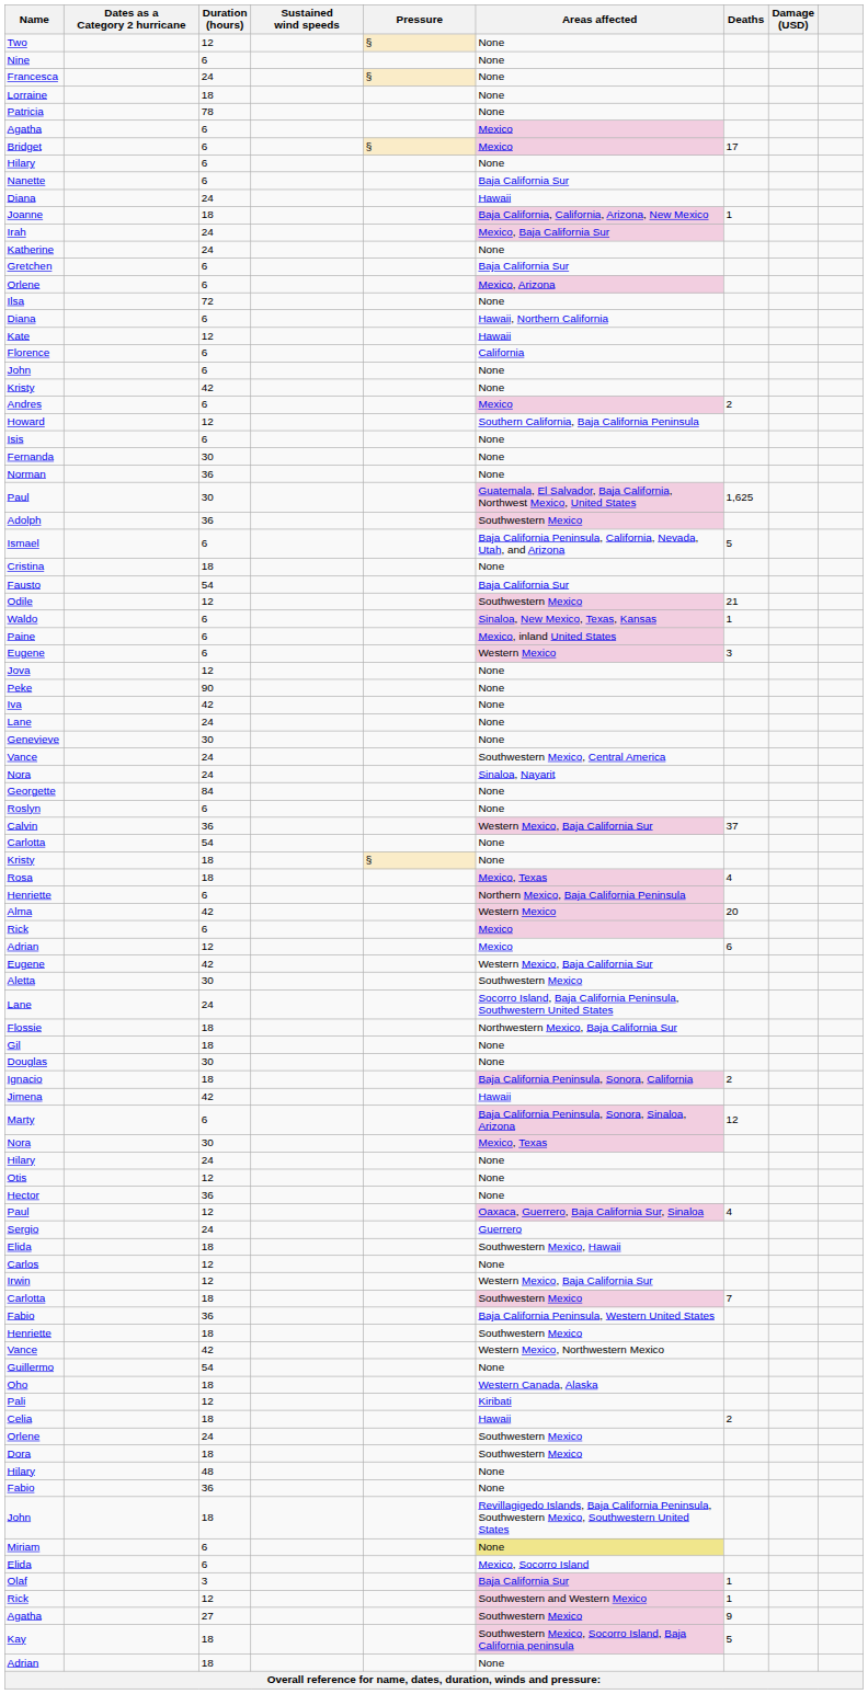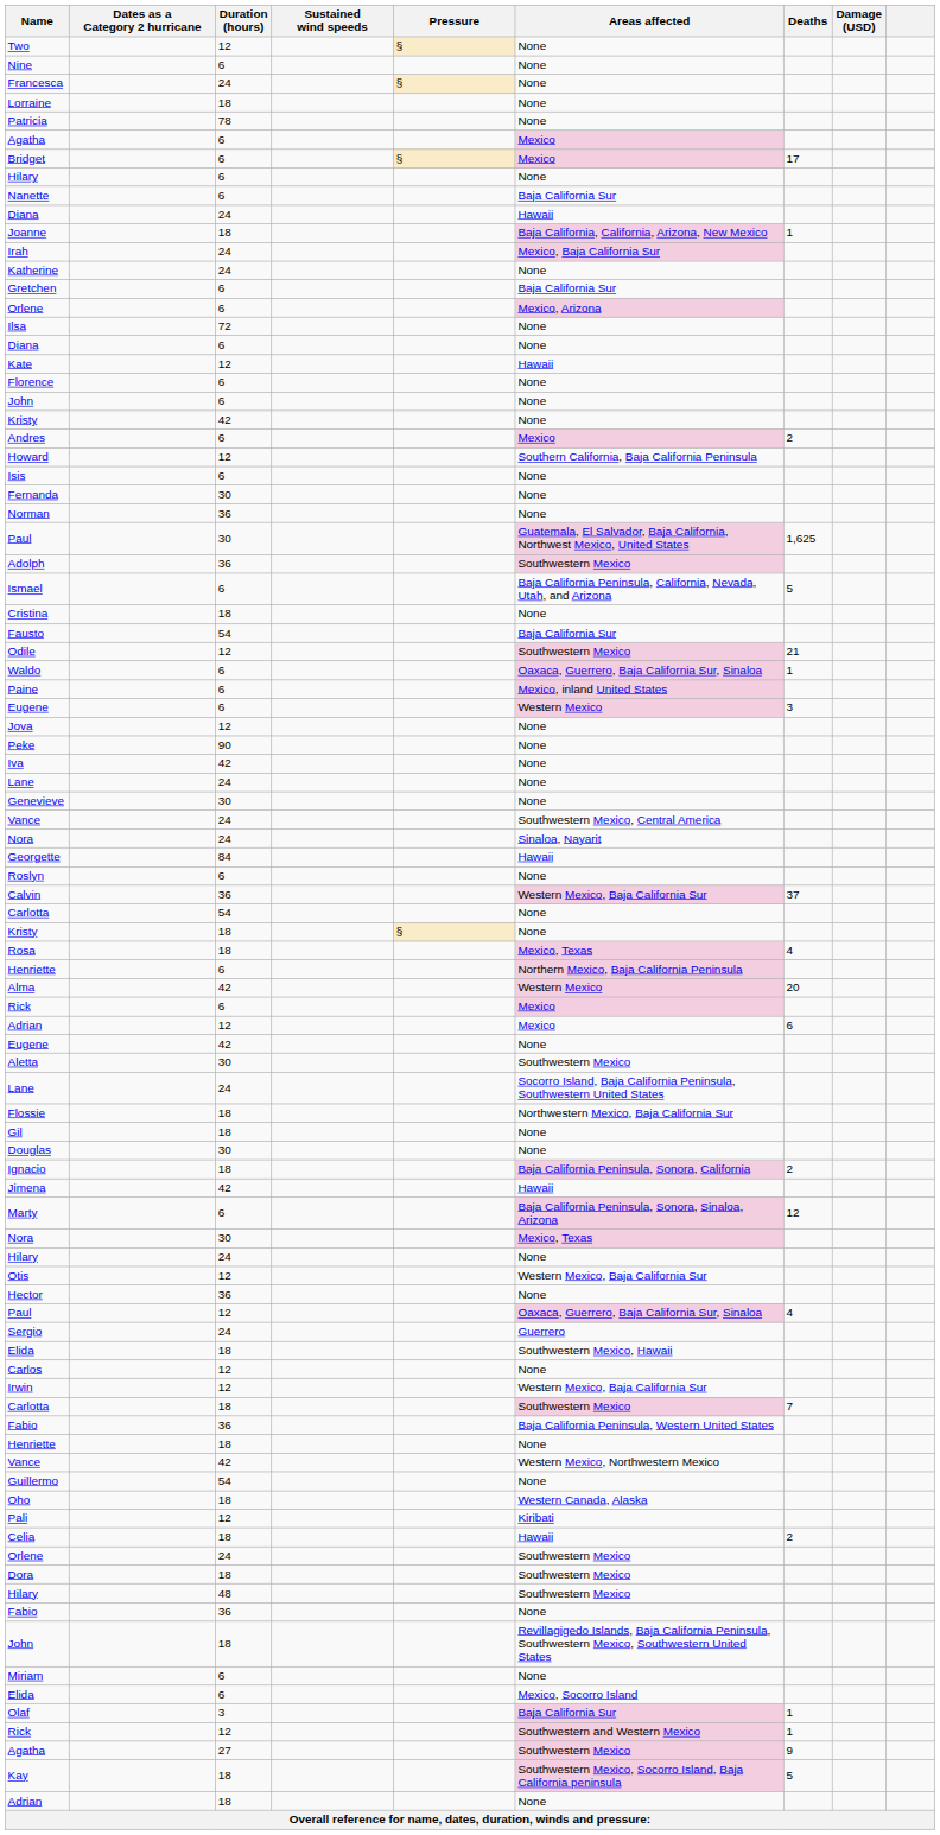 <table class="wikitable sortable" width="100%">
 <tr>
 <th scope="col" width="5%">Name</th>
 <th scope="col" width="15%" data-sort-type="isoDate">Dates as a<br>Category 2 hurricane</th>
 <th scope="col" width="5%">Duration<br>(hours)</th>
 <th scope="col" width="12.5%">Sustained<br>wind speeds</th>
 <th scope="col" width="12.5%">Pressure</th>
 <th scope="col" width="27.5%" class="unsortable">Areas affected</th>
 <th scope="col" width="5%">Deaths</th>
 <th scope="col" width="5%">Damage<br>(USD)</th>
 <th scope="col" width="5%" class="unsortable"></th>
 </tr>
 <tr>
 <td><a href='#'>Two</a></td>
 <td></td>
 <td>12</td>
 <td></td>
 <td style="background: #FAECC8;">§</td>
 <td>None</td>
 <td></td>
 <td></td>
 <td></td>
 </tr>
 <tr>
 <td><a href='#'>Nine</a></td>
 <td></td>
 <td>6</td>
 <td></td>
 <td></td>
 <td>None</td>
 <td></td>
 <td></td>
 <td></td>
 </tr>
 <tr>
 <td><a href='#'>Francesca</a></td>
 <td></td>
 <td>24</td>
 <td></td>
 <td style="background: #FAECC8;">§</td>
 <td>None</td>
 <td></td>
 <td></td>
 <td></td>
 </tr>
 <tr>
 <td><a href='#'>Lorraine</a></td>
 <td></td>
 <td>18</td>
 <td></td>
 <td></td>
 <td>None</td>
 <td></td>
 <td></td>
 <td></td>
 </tr>
 <tr>
 <td><a href='#'>Patricia</a></td>
 <td></td>
 <td>78</td>
 <td></td>
 <td></td>
 <td>None</td>
 <td></td>
 <td></td>
 <td></td>
 </tr>
 <tr>
 <td><a href='#'>Agatha</a></td>
 <td></td>
 <td>6</td>
 <td></td>
 <td></td>
 <td style="background: #F2CEE0;"><a href='#'>Mexico</a></td>
 <td></td>
 <td></td>
 <td></td>
 </tr>
 <tr>
 <td><a href='#'>Bridget</a></td>
 <td></td>
 <td>6</td>
 <td></td>
 <td style="background: #FAECC8;">§</td>
 <td style="background: #F2CEE0;"><a href='#'>Mexico</a></td>
 <td>17</td>
 <td></td>
 <td></td>
 </tr>
 <tr>
 <td><a href='#'>Hilary</a></td>
 <td></td>
 <td>6</td>
 <td></td>
 <td></td>
 <td>None</td>
 <td></td>
 <td></td>
 <td></td>
 </tr>
 <tr>
 <td><a href='#'>Nanette</a></td>
 <td></td>
 <td>6</td>
 <td></td>
 <td></td>
 <td><a href='#'>Baja California Sur</a></td>
 <td></td>
 <td></td>
 <td></td>
 </tr>
 <tr>
 <td><a href='#'>Diana</a></td>
 <td></td>
 <td>24</td>
 <td></td>
 <td></td>
 <td><a href='#'>Hawaii</a></td>
 <td></td>
 <td></td>
 <td></td>
 </tr>
 <tr>
 <td><a href='#'>Joanne</a></td>
 <td></td>
 <td>18</td>
 <td></td>
 <td></td>
 <td style="background: #F2CEE0;"><a href='#'>Baja California</a>, <a href='#'>California</a>, <a href='#'>Arizona</a>, <a href='#'>New Mexico</a></td>
 <td>1</td>
 <td></td>
 <td></td>
 </tr>
 <tr>
 <td><a href='#'>Irah</a></td>
 <td></td>
 <td>24</td>
 <td></td>
 <td></td>
 <td style="background: #F2CEE0;"><a href='#'>Mexico</a>, <a href='#'>Baja California Sur</a></td>
 <td></td>
 <td></td>
 <td></td>
 </tr>
 <tr>
 <td><a href='#'>Katherine</a></td>
 <td></td>
 <td>24</td>
 <td></td>
 <td></td>
 <td>None</td>
 <td></td>
 <td></td>
 <td></td>
 </tr>
 <tr>
 <td><a href='#'>Gretchen</a></td>
 <td></td>
 <td>6</td>
 <td></td>
 <td></td>
 <td><a href='#'>Baja California Sur</a></td>
 <td></td>
 <td></td>
 <td></td>
 </tr>
 <tr>
 <td><a href='#'>Orlene</a></td>
 <td></td>
 <td>6</td>
 <td></td>
 <td></td>
 <td style="background: #F2CEE0;"><a href='#'>Mexico</a>, <a href='#'>Arizona</a></td>
 <td></td>
 <td></td>
 <td></td>
 </tr>
 <tr>
 <td><a href='#'>Ilsa</a></td>
 <td></td>
 <td>72</td>
 <td></td>
 <td></td>
 <td>None</td>
 <td></td>
 <td></td>
 <td></td>
 </tr>
 <tr>
 <td><a href='#'>Diana</a></td>
 <td></td>
 <td>6</td>
 <td></td>
 <td></td>
-<td><a href='#'>Hawaii</a>, <a href='#'>Northern California</a></td>
+<td>None</td>
 <td></td>
 <td></td>
 <td></td>
 </tr>
 <tr>
 <td><a href='#'>Kate</a></td>
 <td></td>
 <td>12</td>
 <td></td>
 <td></td>
 <td><a href='#'>Hawaii</a></td>
 <td></td>
 <td></td>
 <td></td>
 </tr>
 <tr>
 <td><a href='#'>Florence</a></td>
 <td></td>
 <td>6</td>
 <td></td>
 <td></td>
-<td><a href='#'>California</a></td>
+<td>None</td>
 <td></td>
 <td></td>
 <td></td>
 </tr>
 <tr>
 <td><a href='#'>John</a></td>
 <td></td>
 <td>6</td>
 <td></td>
 <td></td>
 <td>None</td>
 <td></td>
 <td></td>
 <td></td>
 </tr>
 <tr>
 <td><a href='#'>Kristy</a></td>
 <td></td>
 <td>42</td>
 <td></td>
 <td></td>
 <td>None</td>
 <td></td>
 <td></td>
 <td></td>
 </tr>
 <tr>
 <td><a href='#'>Andres</a></td>
 <td></td>
 <td>6</td>
 <td></td>
 <td></td>
 <td style="background: #F2CEE0;"><a href='#'>Mexico</a></td>
 <td>2</td>
 <td></td>
 <td></td>
 </tr>
 <tr>
 <td><a href='#'>Howard</a></td>
 <td></td>
 <td>12</td>
 <td></td>
 <td></td>
 <td><a href='#'>Southern California</a>, <a href='#'>Baja California Peninsula</a></td>
 <td></td>
 <td></td>
 <td></td>
 </tr>
 <tr>
 <td><a href='#'>Isis</a></td>
 <td></td>
 <td>6</td>
 <td></td>
 <td></td>
 <td>None</td>
 <td></td>
 <td></td>
 <td></td>
 </tr>
 <tr>
 <td><a href='#'>Fernanda</a></td>
 <td></td>
 <td>30</td>
 <td></td>
 <td></td>
 <td>None</td>
 <td></td>
 <td></td>
 <td></td>
 </tr>
 <tr>
 <td><a href='#'>Norman</a></td>
 <td></td>
 <td>36</td>
 <td></td>
 <td></td>
 <td>None</td>
 <td></td>
 <td></td>
 <td></td>
 </tr>
 <tr>
 <td><a href='#'>Paul</a></td>
 <td></td>
 <td>30</td>
 <td></td>
 <td></td>
 <td style="background: #F2CEE0;"><a href='#'>Guatemala</a>, <a href='#'>El Salvador</a>, <a href='#'>Baja California</a>, Northwest <a href='#'>Mexico</a>, <a href='#'>United States</a></td>
 <td>1,625</td>
 <td></td>
 <td></td>
 </tr>
 <tr>
 <td><a href='#'>Adolph</a></td>
 <td></td>
 <td>36</td>
 <td></td>
 <td></td>
 <td style="background: #F2CEE0;">Southwestern <a href='#'>Mexico</a></td>
 <td></td>
 <td></td>
 <td></td>
 </tr>
 <tr>
 <td><a href='#'>Ismael</a></td>
 <td></td>
 <td>6</td>
 <td></td>
 <td></td>
 <td><a href='#'>Baja California Peninsula</a>, <a href='#'>California</a>, <a href='#'>Nevada</a>, <a href='#'>Utah</a>, and <a href='#'>Arizona</a></td>
 <td>5</td>
 <td></td>
 <td></td>
 </tr>
 <tr>
 <td><a href='#'>Cristina</a></td>
 <td></td>
 <td>18</td>
 <td></td>
 <td></td>
 <td>None</td>
 <td></td>
 <td></td>
 <td></td>
 </tr>
 <tr>
 <td><a href='#'>Fausto</a></td>
 <td></td>
 <td>54</td>
 <td></td>
 <td></td>
 <td><a href='#'>Baja California Sur</a></td>
 <td></td>
 <td></td>
 <td></td>
 </tr>
 <tr>
 <td><a href='#'>Odile</a></td>
 <td></td>
 <td>12</td>
 <td></td>
 <td></td>
 <td style="background: #F2CEE0;">Southwestern <a href='#'>Mexico</a></td>
 <td>21</td>
 <td></td>
 <td></td>
 </tr>
 <tr>
 <td><a href='#'>Waldo</a></td>
 <td></td>
 <td>6</td>
 <td></td>
 <td></td>
-<td style="background: #F2CEE0;"><a href='#'>Sinaloa</a>, <a href='#'>New Mexico</a>, <a href='#'>Texas</a>, <a href='#'>Kansas</a></td>
+<td style="background: #F2CEE0;"><a href='#'>Oaxaca</a>, <a href='#'>Guerrero</a>, <a href='#'>Baja California Sur</a>, <a href='#'>Sinaloa</a></td>
 <td>1</td>
 <td></td>
 <td></td>
 </tr>
 <tr>
 <td><a href='#'>Paine</a></td>
 <td></td>
 <td>6</td>
 <td></td>
 <td></td>
 <td style="background: #F2CEE0;"><a href='#'>Mexico</a>, inland <a href='#'>United States</a></td>
 <td></td>
 <td></td>
 <td></td>
 </tr>
 <tr>
 <td><a href='#'>Eugene</a></td>
 <td></td>
 <td>6</td>
 <td></td>
 <td></td>
 <td style="background: #F2CEE0;">Western <a href='#'>Mexico</a></td>
 <td>3</td>
 <td></td>
 <td></td>
 </tr>
 <tr>
 <td><a href='#'>Jova</a></td>
 <td></td>
 <td>12</td>
 <td></td>
 <td></td>
 <td>None</td>
 <td></td>
 <td></td>
 <td></td>
 </tr>
 <tr>
 <td><a href='#'>Peke</a></td>
 <td></td>
 <td>90</td>
 <td></td>
 <td></td>
 <td>None</td>
 <td></td>
 <td></td>
 <td></td>
 </tr>
 <tr>
 <td><a href='#'>Iva</a></td>
 <td></td>
 <td>42</td>
 <td></td>
 <td></td>
 <td>None</td>
 <td></td>
 <td></td>
 <td></td>
 </tr>
 <tr>
 <td><a href='#'>Lane</a></td>
 <td></td>
 <td>24</td>
 <td></td>
 <td></td>
 <td>None</td>
 <td></td>
 <td></td>
 <td></td>
 </tr>
 <tr>
 <td><a href='#'>Genevieve</a></td>
 <td></td>
 <td>30</td>
 <td></td>
 <td></td>
 <td>None</td>
 <td></td>
 <td></td>
 <td></td>
 </tr>
 <tr>
 <td><a href='#'>Vance</a></td>
 <td></td>
 <td>24</td>
 <td></td>
 <td></td>
 <td>Southwestern <a href='#'>Mexico</a>, <a href='#'>Central America</a></td>
 <td></td>
 <td></td>
 <td></td>
 </tr>
 <tr>
 <td><a href='#'>Nora</a></td>
 <td></td>
 <td>24</td>
 <td></td>
 <td></td>
 <td><a href='#'>Sinaloa</a>, <a href='#'>Nayarit</a></td>
 <td></td>
 <td></td>
 <td></td>
 </tr>
 <tr>
 <td><a href='#'>Georgette</a></td>
 <td></td>
 <td>84</td>
 <td></td>
 <td></td>
-<td>None</td>
+<td><a href='#'>Hawaii</a></td>
 <td></td>
 <td></td>
 <td></td>
 </tr>
 <tr>
 <td><a href='#'>Roslyn</a></td>
 <td></td>
 <td>6</td>
 <td></td>
 <td></td>
 <td>None</td>
 <td></td>
 <td></td>
 <td></td>
 </tr>
 <tr>
 <td><a href='#'>Calvin</a></td>
 <td></td>
 <td>36</td>
 <td></td>
 <td></td>
 <td style="background: #F2CEE0;">Western <a href='#'>Mexico</a>, <a href='#'>Baja California Sur</a></td>
 <td>37</td>
 <td></td>
 <td></td>
 </tr>
 <tr>
 <td><a href='#'>Carlotta</a></td>
 <td></td>
 <td>54</td>
 <td></td>
 <td></td>
 <td>None</td>
 <td></td>
 <td></td>
 <td></td>
 </tr>
 <tr>
 <td><a href='#'>Kristy</a></td>
 <td></td>
 <td>18</td>
 <td></td>
 <td style="background: #FAECC8;">§</td>
 <td>None</td>
 <td></td>
 <td></td>
 <td></td>
 </tr>
 <tr>
 <td><a href='#'>Rosa</a></td>
 <td></td>
 <td>18</td>
 <td></td>
 <td></td>
 <td style="background: #F2CEE0;"><a href='#'>Mexico</a>, <a href='#'>Texas</a></td>
 <td>4</td>
 <td></td>
 <td></td>
 </tr>
 <tr>
 <td><a href='#'>Henriette</a></td>
 <td></td>
 <td>6</td>
 <td></td>
 <td></td>
 <td style="background: #F2CEE0;">Northern <a href='#'>Mexico</a>, <a href='#'>Baja California Peninsula</a></td>
 <td></td>
 <td></td>
 <td></td>
 </tr>
 <tr>
 <td><a href='#'>Alma</a></td>
 <td></td>
 <td>42</td>
 <td></td>
 <td></td>
 <td style="background: #F2CEE0;">Western <a href='#'>Mexico</a></td>
 <td>20</td>
 <td></td>
 <td></td>
 </tr>
 <tr>
 <td><a href='#'>Rick</a></td>
 <td></td>
 <td>6</td>
 <td></td>
 <td></td>
 <td style="background: #F2CEE0;"><a href='#'>Mexico</a></td>
 <td></td>
 <td></td>
 <td></td>
 </tr>
 <tr>
 <td><a href='#'>Adrian</a></td>
 <td></td>
 <td>12</td>
 <td></td>
 <td></td>
 <td><a href='#'>Mexico</a></td>
 <td>6</td>
 <td></td>
 <td></td>
 </tr>
 <tr>
 <td><a href='#'>Eugene</a></td>
 <td></td>
 <td>42</td>
 <td></td>
 <td></td>
-<td>Western <a href='#'>Mexico</a>, <a href='#'>Baja California Sur</a></td>
+<td>None</td>
 <td></td>
 <td></td>
 <td></td>
 </tr>
 <tr>
 <td><a href='#'>Aletta</a></td>
 <td></td>
 <td>30</td>
 <td></td>
 <td></td>
 <td>Southwestern <a href='#'>Mexico</a></td>
 <td></td>
 <td></td>
 <td></td>
 </tr>
 <tr>
 <td><a href='#'>Lane</a></td>
 <td></td>
 <td>24</td>
 <td></td>
 <td></td>
 <td><a href='#'>Socorro Island</a>, <a href='#'>Baja California Peninsula</a>, <a href='#'>Southwestern United States</a></td>
 <td></td>
 <td></td>
 <td></td>
 </tr>
 <tr>
 <td><a href='#'>Flossie</a></td>
 <td></td>
 <td>18</td>
 <td></td>
 <td></td>
 <td>Northwestern <a href='#'>Mexico</a>, <a href='#'>Baja California Sur</a></td>
 <td></td>
 <td></td>
 <td></td>
 </tr>
 <tr>
 <td><a href='#'>Gil</a></td>
 <td></td>
 <td>18</td>
 <td></td>
 <td></td>
 <td>None</td>
 <td></td>
 <td></td>
 <td></td>
 </tr>
 <tr>
 <td><a href='#'>Douglas</a></td>
 <td></td>
 <td>30</td>
 <td></td>
 <td></td>
 <td>None</td>
 <td></td>
 <td></td>
 <td></td>
 </tr>
 <tr>
 <td><a href='#'>Ignacio</a></td>
 <td></td>
 <td>18</td>
 <td></td>
 <td></td>
 <td style="background: #F2CEE0;"><a href='#'>Baja California Peninsula</a>, <a href='#'>Sonora</a>, <a href='#'>California</a></td>
 <td>2</td>
 <td></td>
 <td></td>
 </tr>
 <tr>
 <td><a href='#'>Jimena</a></td>
 <td></td>
 <td>42</td>
 <td></td>
 <td></td>
 <td><a href='#'>Hawaii</a></td>
 <td></td>
 <td></td>
 <td></td>
 </tr>
 <tr>
 <td><a href='#'>Marty</a></td>
 <td></td>
 <td>6</td>
 <td></td>
 <td></td>
 <td style="background: #F2CEE0;"><a href='#'>Baja California Peninsula</a>, <a href='#'>Sonora</a>, <a href='#'>Sinaloa</a>, <a href='#'>Arizona</a></td>
 <td>12</td>
 <td></td>
 <td></td>
 </tr>
 <tr>
 <td><a href='#'>Nora</a></td>
 <td></td>
 <td>30</td>
 <td></td>
 <td></td>
 <td style="background: #F2CEE0;"><a href='#'>Mexico</a>, <a href='#'>Texas</a></td>
 <td></td>
 <td></td>
 <td></td>
 </tr>
 <tr>
 <td><a href='#'>Hilary</a></td>
 <td></td>
 <td>24</td>
 <td></td>
 <td></td>
 <td>None</td>
 <td></td>
 <td></td>
 <td></td>
 </tr>
 <tr>
 <td><a href='#'>Otis</a></td>
 <td></td>
 <td>12</td>
 <td></td>
 <td></td>
-<td>None</td>
+<td>Western <a href='#'>Mexico</a>, <a href='#'>Baja California Sur</a></td>
 <td></td>
 <td></td>
 <td></td>
 </tr>
 <tr>
 <td><a href='#'>Hector</a></td>
 <td></td>
 <td>36</td>
 <td></td>
 <td></td>
 <td>None</td>
 <td></td>
 <td></td>
 <td></td>
 </tr>
 <tr>
 <td><a href='#'>Paul</a></td>
 <td></td>
 <td>12</td>
 <td></td>
 <td></td>
 <td style="background: #F2CEE0;"><a href='#'>Oaxaca</a>, <a href='#'>Guerrero</a>, <a href='#'>Baja California Sur</a>, <a href='#'>Sinaloa</a></td>
 <td>4</td>
 <td></td>
 <td></td>
 </tr>
 <tr>
 <td><a href='#'>Sergio</a></td>
 <td></td>
 <td>24</td>
 <td></td>
 <td></td>
 <td><a href='#'>Guerrero</a></td>
 <td></td>
 <td></td>
 <td></td>
 </tr>
 <tr>
 <td><a href='#'>Elida</a></td>
 <td></td>
 <td>18</td>
 <td></td>
 <td></td>
 <td>Southwestern <a href='#'>Mexico</a>, <a href='#'>Hawaii</a></td>
 <td></td>
 <td></td>
 <td></td>
 </tr>
 <tr>
 <td><a href='#'>Carlos</a></td>
 <td></td>
 <td>12</td>
 <td></td>
 <td></td>
 <td>None</td>
 <td></td>
 <td></td>
 <td></td>
 </tr>
 <tr>
 <td><a href='#'>Irwin</a></td>
 <td></td>
 <td>12</td>
 <td></td>
 <td></td>
 <td>Western <a href='#'>Mexico</a>, <a href='#'>Baja California Sur</a></td>
 <td></td>
 <td></td>
 <td></td>
 </tr>
 <tr>
 <td><a href='#'>Carlotta</a></td>
 <td></td>
 <td>18</td>
 <td></td>
 <td></td>
 <td style="background: #F2CEE0;">Southwestern <a href='#'>Mexico</a></td>
 <td>7</td>
 <td></td>
 <td></td>
 </tr>
 <tr>
 <td><a href='#'>Fabio</a></td>
 <td></td>
 <td>36</td>
 <td></td>
 <td></td>
 <td><a href='#'>Baja California Peninsula</a>, <a href='#'>Western United States</a></td>
 <td></td>
 <td></td>
 <td></td>
 </tr>
 <tr>
 <td><a href='#'>Henriette</a></td>
 <td></td>
 <td>18</td>
 <td></td>
 <td></td>
-<td>Southwestern <a href='#'>Mexico</a></td>
+<td>None</td>
 <td></td>
 <td></td>
 <td></td>
 </tr>
 <tr>
 <td><a href='#'>Vance</a></td>
 <td></td>
 <td>42</td>
 <td></td>
 <td></td>
 <td>Western <a href='#'>Mexico</a>, Northwestern Mexico</td>
 <td></td>
 <td></td>
 <td></td>
 </tr>
 <tr>
 <td><a href='#'>Guillermo</a></td>
 <td></td>
 <td>54</td>
 <td></td>
 <td></td>
 <td>None</td>
 <td></td>
 <td></td>
 <td></td>
 </tr>
 <tr>
 <td><a href='#'>Oho</a></td>
 <td></td>
 <td>18</td>
 <td></td>
 <td></td>
 <td><a href='#'>Western Canada</a>, <a href='#'>Alaska</a></td>
 <td></td>
 <td></td>
 <td></td>
 </tr>
 <tr>
 <td><a href='#'>Pali</a></td>
 <td></td>
 <td>12</td>
 <td></td>
 <td></td>
 <td><a href='#'>Kiribati</a></td>
 <td></td>
 <td></td>
 <td></td>
 </tr>
 <tr>
 <td><a href='#'>Celia</a></td>
 <td></td>
 <td>18</td>
 <td></td>
 <td></td>
 <td><a href='#'>Hawaii</a></td>
 <td>2</td>
 <td></td>
 <td></td>
 </tr>
 <tr>
 <td><a href='#'>Orlene</a></td>
 <td></td>
 <td>24</td>
 <td></td>
 <td></td>
 <td>Southwestern <a href='#'>Mexico</a></td>
 <td></td>
 <td></td>
 <td></td>
 </tr>
 <tr>
 <td><a href='#'>Dora</a></td>
 <td></td>
 <td>18</td>
 <td></td>
 <td></td>
 <td>Southwestern <a href='#'>Mexico</a></td>
 <td></td>
 <td></td>
 <td></td>
 </tr>
 <tr>
 <td><a href='#'>Hilary</a></td>
 <td></td>
 <td>48</td>
 <td></td>
 <td></td>
-<td>None</td>
+<td>Southwestern <a href='#'>Mexico</a></td>
 <td></td>
 <td></td>
 <td></td>
 </tr>
 <tr>
 <td><a href='#'>Fabio</a></td>
 <td></td>
 <td>36</td>
 <td></td>
 <td></td>
 <td>None</td>
 <td></td>
 <td></td>
 <td></td>
 </tr>
 <tr>
 <td><a href='#'>John</a></td>
 <td></td>
 <td>18</td>
 <td></td>
 <td></td>
 <td><a href='#'>Revillagigedo Islands</a>, <a href='#'>Baja California Peninsula</a>, Southwestern <a href='#'>Mexico</a>, <a href='#'>Southwestern United States</a></td>
 <td></td>
 <td></td>
 <td></td>
 </tr>
 <tr>
 <td><a href='#'>Miriam</a></td>
 <td></td>
 <td>6</td>
 <td></td>
 <td></td>
-<td style="background: khaki;">None</td>
+<td>None</td>
 <td></td>
 <td></td>
 <td></td>
 </tr>
 <tr>
 <td><a href='#'>Elida</a></td>
 <td></td>
 <td>6</td>
 <td></td>
 <td></td>
 <td><a href='#'>Mexico</a>, <a href='#'>Socorro Island</a></td>
 <td></td>
 <td></td>
 <td></td>
 </tr>
 <tr>
 <td><a href='#'>Olaf</a></td>
 <td></td>
 <td>3</td>
 <td></td>
 <td></td>
 <td style="background: #F2CEE0;"><a href='#'>Baja California Sur</a></td>
 <td>1</td>
 <td></td>
 <td></td>
 </tr>
 <tr>
 <td><a href='#'>Rick</a></td>
 <td></td>
 <td>12</td>
 <td></td>
 <td></td>
 <td style="background: #F2CEE0;">Southwestern and Western <a href='#'>Mexico</a></td>
 <td>1</td>
 <td></td>
 <td></td>
 </tr>
 <tr>
 <td><a href='#'>Agatha</a></td>
 <td></td>
 <td>27</td>
 <td></td>
 <td></td>
 <td style="background: #F2CEE0;">Southwestern <a href='#'>Mexico</a></td>
 <td>9</td>
 <td></td>
 <td></td>
 </tr>
 <tr>
 <td><a href='#'>Kay</a></td>
 <td></td>
 <td>18</td>
 <td></td>
 <td></td>
 <td style="background: #F2CEE0;">Southwestern <a href='#'>Mexico</a>, <a href='#'>Socorro Island</a>, <a href='#'>Baja California peninsula</a></td>
 <td>5</td>
 <td></td>
 <td></td>
 </tr>
 <tr>
 <td><a href='#'>Adrian</a></td>
 <td></td>
 <td>18</td>
 <td></td>
 <td></td>
 <td>None</td>
 <td></td>
 <td></td>
 <td></td>
 </tr>
 <tr>
 <th colspan=9>Overall reference for name, dates, duration, winds and pressure:</th>
 </tr>
 </table>
